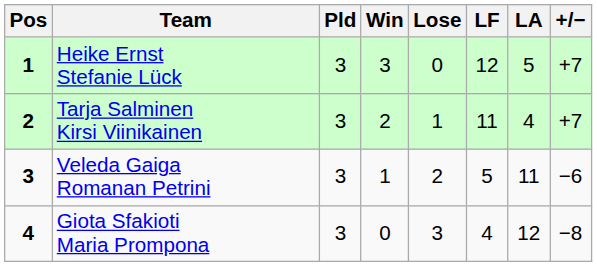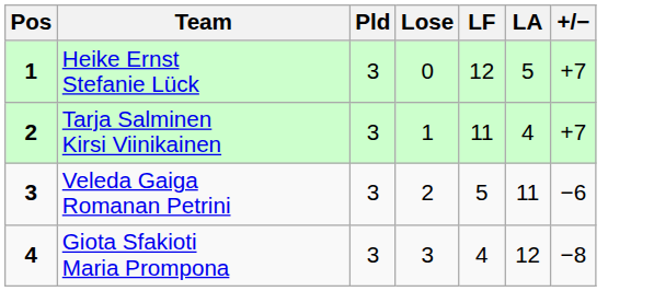 <table class="wikitable" style="font-size: 100%">
 <tr>
 <th width=20>Pos</th>
 <th width=200>Team</th>
 <th width=25>Pld</th>
-<th width=25>Win</th>
 <th width=25>Lose</th>
 <th width=25>LF</th>
 <th width=25>LA</th>
 <th width=25>+/−</th>
 </tr>
 <tr align=center style="background: #ccffcc;">
 <td><strong>1</strong></td>
 <td align="left"> <a href='#'>Heike Ernst</a><br> <a href='#'>Stefanie Lück</a></td>
-<td>3</td>
 <td>3</td>
 <td>0</td>
 <td>12</td>
 <td>5</td>
 <td>+7</td>
 </tr>
 <tr align=center style="background: #ccffcc;">
 <td><strong>2</strong></td>
 <td align="left"> <a href='#'>Tarja Salminen</a><br> <a href='#'>Kirsi Viinikainen</a></td>
 <td>3</td>
-<td>2</td>
 <td>1</td>
 <td>11</td>
 <td>4</td>
 <td>+7</td>
 </tr>
 <tr align=center>
 <td><strong>3</strong></td>
 <td align="left"> <a href='#'>Veleda Gaiga</a><br> <a href='#'>Romanan Petrini</a></td>
 <td>3</td>
-<td>1</td>
 <td>2</td>
 <td>5</td>
 <td>11</td>
 <td>−6</td>
 </tr>
 <tr align=center>
 <td><strong>4</strong></td>
 <td align="left"> <a href='#'>Giota Sfakioti</a><br> <a href='#'>Maria Prompona</a></td>
 <td>3</td>
-<td>0</td>
 <td>3</td>
 <td>4</td>
 <td>12</td>
 <td>−8</td>
 </tr>
 </table>
